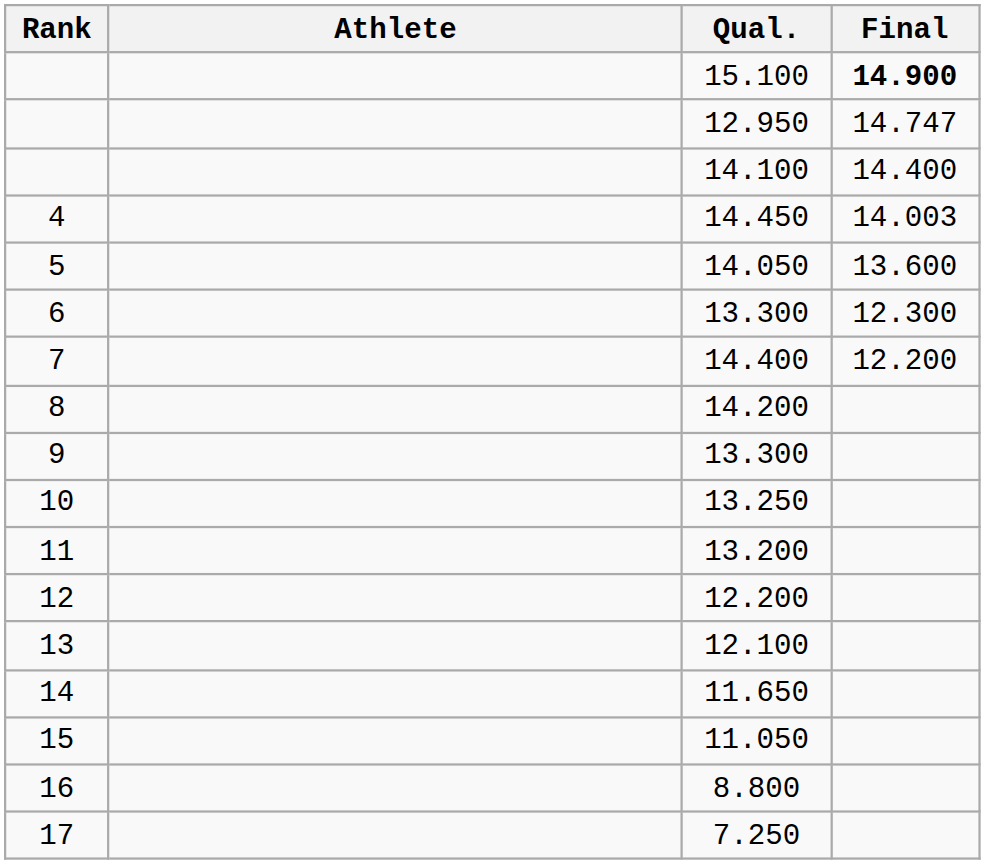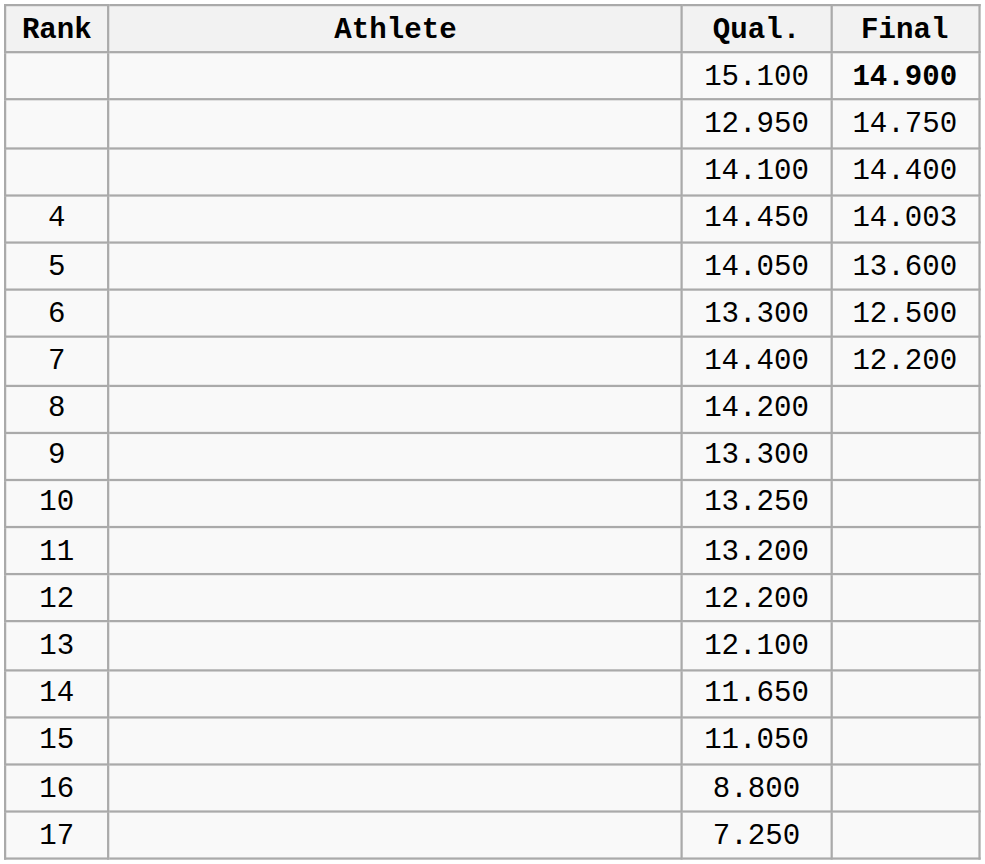 <table class=wikitable style="text-align:center">
 <tr>
 <th width=40>Rank</th>
 <th width=250>Athlete</th>
 <th width=60>Qual.</th>
 <th width=60>Final</th>
 </tr>
 <tr>
 <td></td>
 <td align="left"></td>
 <td>15.100</td>
 <td><strong>14.900</strong></td>
 </tr>
 <tr>
 <td></td>
 <td align="left"></td>
 <td>12.950</td>
-<td>14.747</td>
+<td>14.750</td>
 </tr>
 <tr>
 <td></td>
 <td align="left"></td>
 <td>14.100</td>
 <td>14.400</td>
 </tr>
 <tr>
 <td>4</td>
 <td align="left"></td>
 <td>14.450</td>
 <td>14.003</td>
 </tr>
 <tr>
 <td>5</td>
 <td align="left"></td>
 <td>14.050</td>
 <td>13.600</td>
 </tr>
 <tr>
 <td>6</td>
 <td align="left"></td>
 <td>13.300</td>
-<td>12.300</td>
+<td>12.500</td>
 </tr>
 <tr>
 <td>7</td>
 <td align="left"></td>
 <td>14.400</td>
 <td>12.200</td>
 </tr>
 <tr>
 <td>8</td>
 <td align="left"></td>
 <td>14.200</td>
 <td></td>
 </tr>
 <tr>
 <td>9</td>
 <td align="left"></td>
 <td>13.300</td>
 <td></td>
 </tr>
 <tr>
 <td>10</td>
 <td align="left"></td>
 <td>13.250</td>
 <td></td>
 </tr>
 <tr>
 <td>11</td>
 <td align="left"></td>
 <td>13.200</td>
 <td></td>
 </tr>
 <tr>
 <td>12</td>
 <td align="left"></td>
 <td>12.200</td>
 <td></td>
 </tr>
 <tr>
 <td>13</td>
 <td align="left"></td>
 <td>12.100</td>
 <td></td>
 </tr>
 <tr>
 <td>14</td>
 <td align="left"></td>
 <td>11.650</td>
 <td></td>
 </tr>
 <tr>
 <td>15</td>
 <td align="left"></td>
 <td>11.050</td>
 <td></td>
 </tr>
 <tr>
 <td>16</td>
 <td align="left"></td>
 <td>8.800</td>
 <td></td>
 </tr>
 <tr>
 <td>17</td>
 <td align="left"></td>
 <td>7.250</td>
 <td></td>
 </tr>
 </table>
